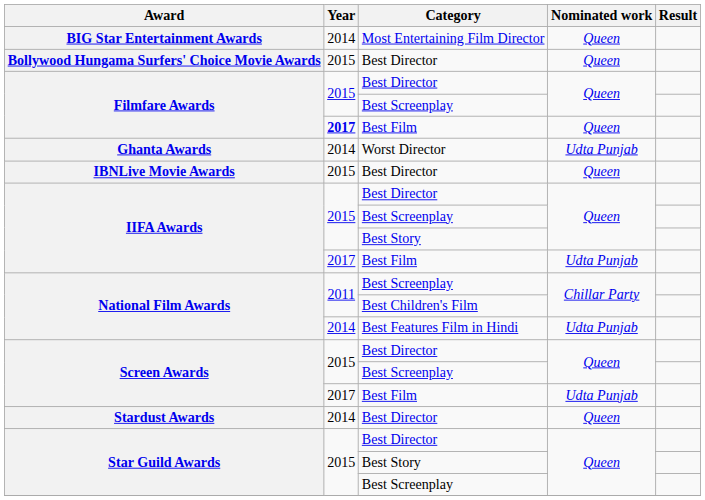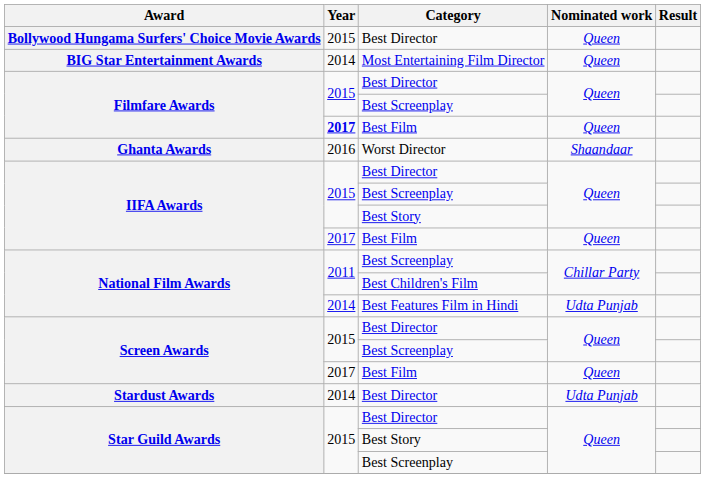 <table class="wikitable sortable plainrowheaders">
 <tr>
 <th>Award</th>
 <th>Year</th>
 <th>Category</th>
 <th>Nominated work</th>
 <th>Result</th>
 </tr>
 <tr>
-<th scope="row"><a href='#'>BIG Star Entertainment Awards</a></th>
-<td style="text-align:center;">2014</td>
-<td><a href='#'>Most Entertaining Film Director</a></td>
+<th scope="row"><a href='#'>Bollywood Hungama Surfers' Choice Movie Awards</a></th>
+<td style="text-align:center;">2015</td>
+<td>Best Director</td>
 <td style="text-align:center;"><em><a href='#'>Queen</a></em></td>
 <td></td>
 </tr>
 <tr>
-<th scope="row"><a href='#'>Bollywood Hungama Surfers' Choice Movie Awards</a></th>
-<td style="text-align:center;">2015</td>
-<td>Best Director</td>
+<th scope="row"><a href='#'>BIG Star Entertainment Awards</a></th>
+<td style="text-align:center;">2014</td>
+<td><a href='#'>Most Entertaining Film Director</a></td>
 <td style="text-align:center;"><em><a href='#'>Queen</a></em></td>
 <td></td>
 </tr>
 <tr>
 <th scope="row" rowspan=3><a href='#'>Filmfare Awards</a></th>
 <td style="text-align:center;" rowspan=2><a href='#'>2015</a></td>
 <td><a href='#'>Best Director</a></td>
 <td style="text-align:center;" rowspan=2><em><a href='#'>Queen</a></em></td>
 <td></td>
 </tr>
 <tr>
 <td><a href='#'>Best Screenplay</a></td>
 <td></td>
 </tr>
 <tr>
 <td style="text-align:center;"><strong><a href='#'>2017</a></strong></td>
 <td><a href='#'>Best Film</a></td>
 <td style="text-align:center;"><em><a href='#'>Queen</a></em></td>
 <td></td>
 </tr>
 <tr>
 <th scope="row"><a href='#'>Ghanta Awards</a></th>
-<td style="text-align:center;">2014</td>
+<td style="text-align:center;">2016</td>
 <td>Worst Director</td>
-<td style="text-align:center;"><em><a href='#'>Udta Punjab</a></em></td>
-<td></td>
-</tr>
-<tr>
-<th scope="row"><a href='#'>IBNLive Movie Awards</a></th>
-<td style="text-align:center;">2015</td>
-<td>Best Director</td>
-<td style="text-align:center;"><em><a href='#'>Queen</a></em></td>
+<td style="text-align:center;"><em><a href='#'>Shaandaar</a></em></td>
 <td></td>
 </tr>
 <tr>
 <th scope="row" rowspan="4"><a href='#'>IIFA Awards</a></th>
 <td style="text-align:center;" rowspan="3"><a href='#'>2015</a></td>
 <td><a href='#'>Best Director</a></td>
 <td style="text-align:center;" rowspan="3"><em><a href='#'>Queen</a></em></td>
 <td></td>
 </tr>
 <tr>
 <td><a href='#'>Best Screenplay</a></td>
 <td></td>
 </tr>
 <tr>
 <td><a href='#'>Best Story</a></td>
 <td></td>
 </tr>
 <tr>
 <td style="text-align:center;"><a href='#'>2017</a></td>
 <td><a href='#'>Best Film</a></td>
-<td style="text-align:center;"><em><a href='#'>Udta Punjab</a></em></td>
+<td style="text-align:center;"><em><a href='#'>Queen</a></em></td>
 <td></td>
 </tr>
 <tr>
 <th scope="row" rowspan="3"><a href='#'>National Film Awards</a></th>
 <td style="text-align:center;" rowspan="2"><a href='#'>2011</a></td>
 <td><a href='#'>Best Screenplay</a></td>
 <td style="text-align:center;" rowspan="2"><em><a href='#'>Chillar Party</a></em></td>
 <td></td>
 </tr>
 <tr>
 <td><a href='#'>Best Children's Film</a></td>
 <td></td>
 </tr>
 <tr>
 <td style="text-align:center;"><a href='#'>2014</a></td>
 <td><a href='#'>Best Features Film in Hindi</a></td>
 <td style="text-align:center;"><em><a href='#'>Udta Punjab</a></em></td>
 <td></td>
 </tr>
 <tr>
 <th scope="row" rowspan="3"><a href='#'>Screen Awards</a></th>
 <td style="text-align:center;" rowspan="2">2015</td>
 <td><a href='#'>Best Director</a></td>
 <td style="text-align:center;" rowspan="2"><em><a href='#'>Queen</a></em></td>
 <td></td>
 </tr>
 <tr>
 <td><a href='#'>Best Screenplay</a></td>
 <td></td>
 </tr>
 <tr>
 <td style="text-align:center;">2017</td>
 <td><a href='#'>Best Film</a></td>
-<td style="text-align:center;"><em><a href='#'>Udta Punjab</a></em></td>
+<td style="text-align:center;"><em><a href='#'>Queen</a></em></td>
 <td></td>
 </tr>
 <tr>
 <th scope="row"><a href='#'>Stardust Awards</a></th>
 <td style="text-align:center;">2014</td>
 <td><a href='#'>Best Director</a></td>
-<td style="text-align:center;"><em><a href='#'>Queen</a></em></td>
+<td style="text-align:center;"><em><a href='#'>Udta Punjab</a></em></td>
 <td></td>
 </tr>
 <tr>
 <th scope="row"rowspan="3"><a href='#'>Star Guild Awards</a></th>
 <td style="text-align:center;" rowspan=3>2015</td>
 <td><a href='#'>Best Director</a></td>
 <td style="text-align:center;" rowspan="3"><em><a href='#'>Queen</a></em></td>
 <td></td>
 </tr>
 <tr>
 <td>Best Story</td>
 <td></td>
 </tr>
 <tr>
 <td>Best Screenplay</td>
 <td></td>
 </tr>
 <tr>
 </tr>
 </table>
